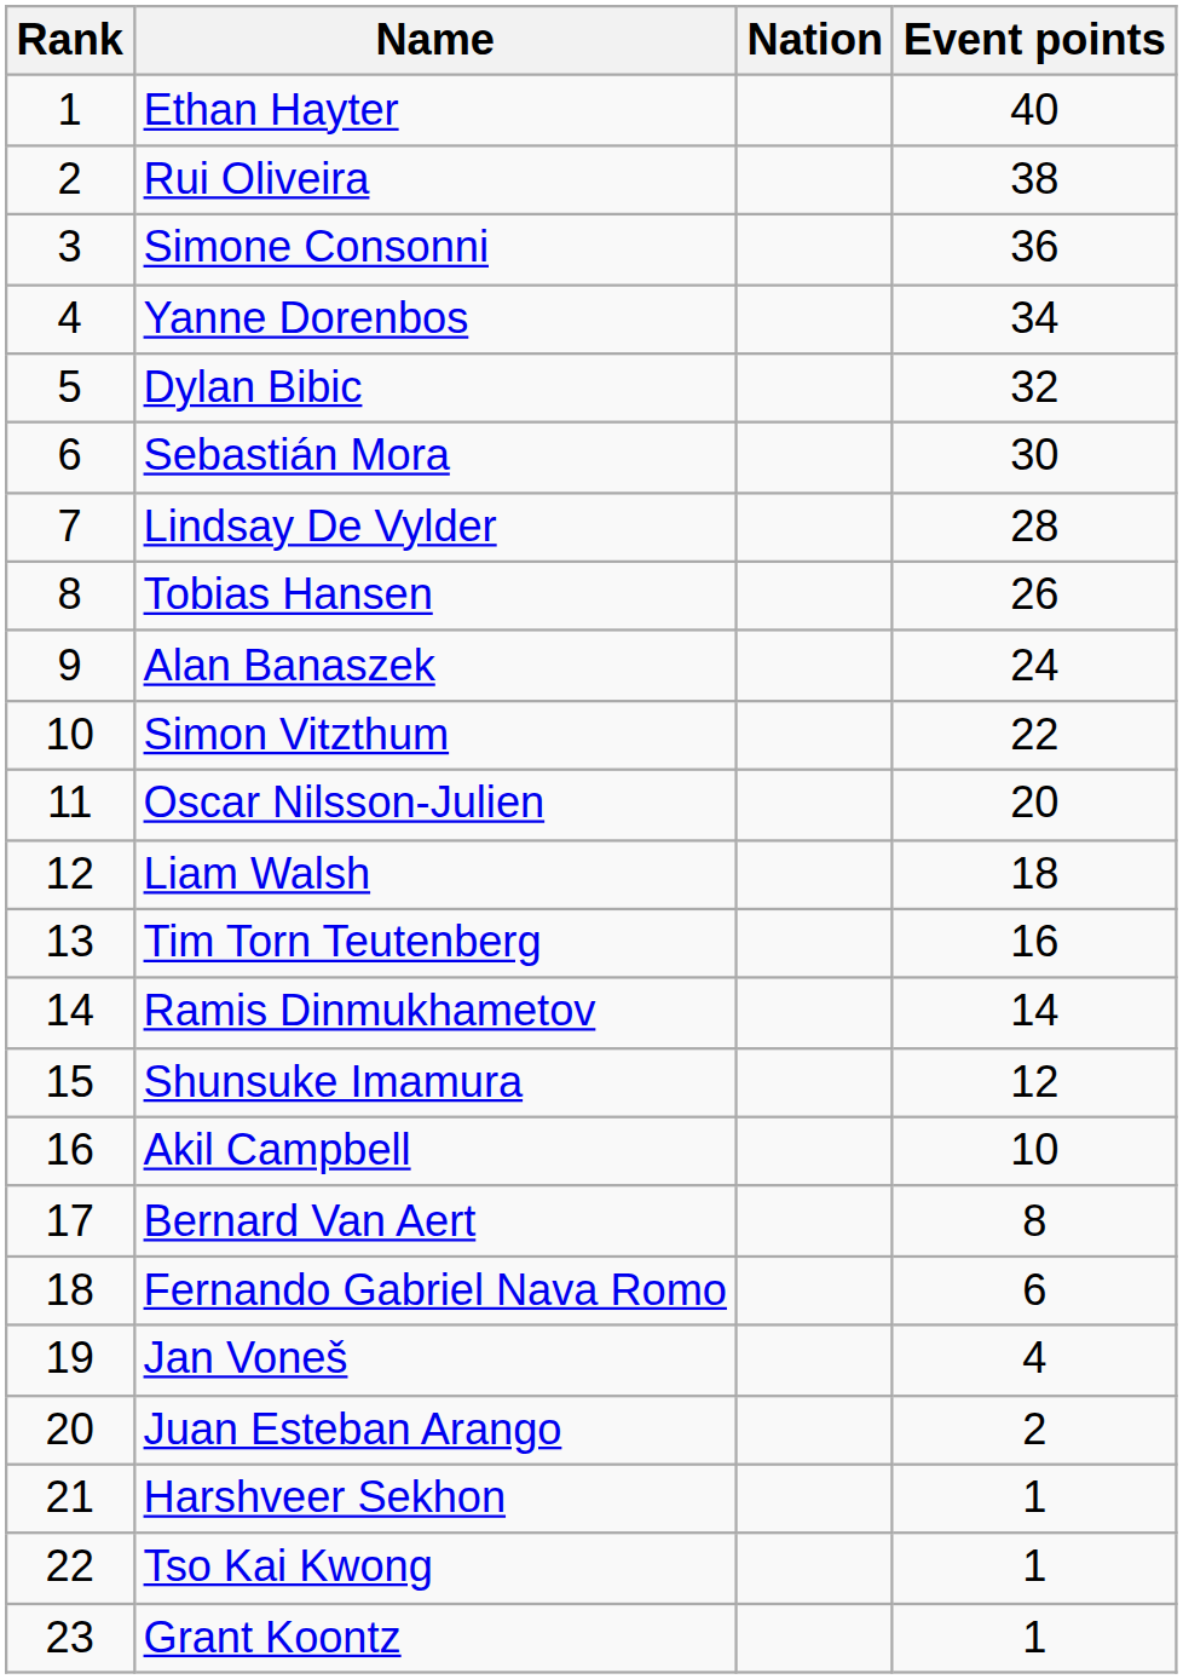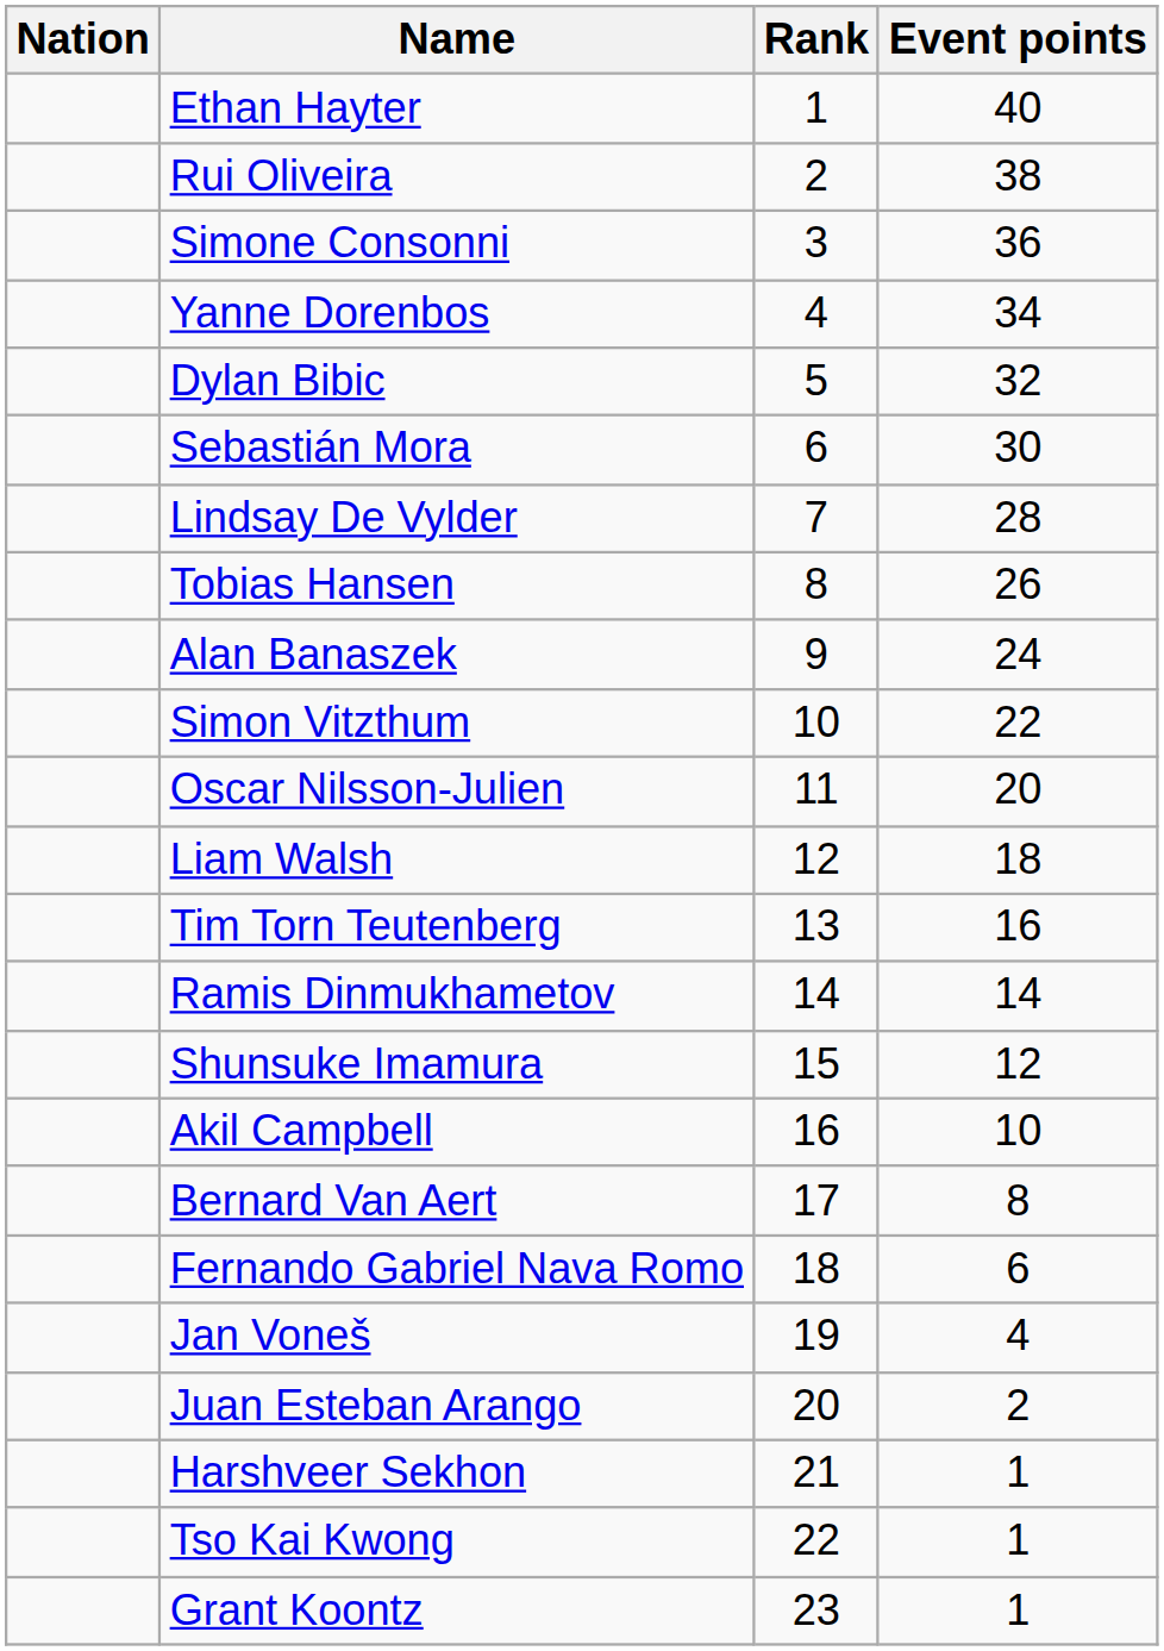 <table class="wikitable sortable" style="text-align:center">
 <tr>
+<th>Nation</th>
+<th>Name</th>
 <th>Rank</th>
-<th>Name</th>
-<th>Nation</th>
 <th>Event points</th>
 </tr>
 <tr>
+<td align=left></td>
+<td align=left><a href='#'>Ethan Hayter</a></td>
 <td>1</td>
-<td align=left><a href='#'>Ethan Hayter</a></td>
-<td align=left></td>
 <td>40</td>
 </tr>
 <tr>
+<td align=left></td>
+<td align=left><a href='#'>Rui Oliveira</a></td>
 <td>2</td>
-<td align=left><a href='#'>Rui Oliveira</a></td>
-<td align=left></td>
 <td>38</td>
 </tr>
 <tr>
+<td align=left></td>
+<td align=left><a href='#'>Simone Consonni</a></td>
 <td>3</td>
-<td align=left><a href='#'>Simone Consonni</a></td>
-<td align=left></td>
 <td>36</td>
 </tr>
 <tr>
+<td align=left></td>
+<td align=left><a href='#'>Yanne Dorenbos</a></td>
 <td>4</td>
-<td align=left><a href='#'>Yanne Dorenbos</a></td>
-<td align=left></td>
 <td>34</td>
 </tr>
 <tr>
+<td align=left></td>
+<td align=left><a href='#'>Dylan Bibic</a></td>
 <td>5</td>
-<td align=left><a href='#'>Dylan Bibic</a></td>
-<td align=left></td>
 <td>32</td>
 </tr>
 <tr>
+<td align=left></td>
+<td align=left><a href='#'>Sebastián Mora</a></td>
 <td>6</td>
-<td align=left><a href='#'>Sebastián Mora</a></td>
-<td align=left></td>
 <td>30</td>
 </tr>
 <tr>
+<td align=left></td>
+<td align=left><a href='#'>Lindsay De Vylder</a></td>
 <td>7</td>
-<td align=left><a href='#'>Lindsay De Vylder</a></td>
-<td align=left></td>
 <td>28</td>
 </tr>
 <tr>
+<td align=left></td>
+<td align=left><a href='#'>Tobias Hansen</a></td>
 <td>8</td>
-<td align=left><a href='#'>Tobias Hansen</a></td>
-<td align=left></td>
 <td>26</td>
 </tr>
 <tr>
+<td align=left></td>
+<td align=left><a href='#'>Alan Banaszek</a></td>
 <td>9</td>
-<td align=left><a href='#'>Alan Banaszek</a></td>
-<td align=left></td>
 <td>24</td>
 </tr>
 <tr>
+<td align=left></td>
+<td align=left><a href='#'>Simon Vitzthum</a></td>
 <td>10</td>
-<td align=left><a href='#'>Simon Vitzthum</a></td>
-<td align=left></td>
 <td>22</td>
 </tr>
 <tr>
+<td align=left></td>
+<td align=left><a href='#'>Oscar Nilsson-Julien</a></td>
 <td>11</td>
-<td align=left><a href='#'>Oscar Nilsson-Julien</a></td>
-<td align=left></td>
 <td>20</td>
 </tr>
 <tr>
+<td align=left></td>
+<td align=left><a href='#'>Liam Walsh</a></td>
 <td>12</td>
-<td align=left><a href='#'>Liam Walsh</a></td>
-<td align=left></td>
 <td>18</td>
 </tr>
 <tr>
+<td align=left></td>
+<td align=left><a href='#'>Tim Torn Teutenberg</a></td>
 <td>13</td>
-<td align=left><a href='#'>Tim Torn Teutenberg</a></td>
-<td align=left></td>
 <td>16</td>
 </tr>
 <tr>
+<td align=left></td>
+<td align=left><a href='#'>Ramis Dinmukhametov</a></td>
 <td>14</td>
-<td align=left><a href='#'>Ramis Dinmukhametov</a></td>
-<td align=left></td>
 <td>14</td>
 </tr>
 <tr>
+<td align=left></td>
+<td align=left><a href='#'>Shunsuke Imamura</a></td>
 <td>15</td>
-<td align=left><a href='#'>Shunsuke Imamura</a></td>
-<td align=left></td>
 <td>12</td>
 </tr>
 <tr>
+<td align=left></td>
+<td align=left><a href='#'>Akil Campbell</a></td>
 <td>16</td>
-<td align=left><a href='#'>Akil Campbell</a></td>
-<td align=left></td>
 <td>10</td>
 </tr>
 <tr>
+<td align=left></td>
+<td align=left><a href='#'>Bernard Van Aert</a></td>
 <td>17</td>
-<td align=left><a href='#'>Bernard Van Aert</a></td>
-<td align=left></td>
 <td>8</td>
 </tr>
 <tr>
+<td align=left></td>
+<td align=left><a href='#'>Fernando Gabriel Nava Romo</a></td>
 <td>18</td>
-<td align=left><a href='#'>Fernando Gabriel Nava Romo</a></td>
-<td align=left></td>
 <td>6</td>
 </tr>
 <tr>
+<td align=left></td>
+<td align=left><a href='#'>Jan Voneš</a></td>
 <td>19</td>
-<td align=left><a href='#'>Jan Voneš</a></td>
-<td align=left></td>
 <td>4</td>
 </tr>
 <tr>
+<td align=left></td>
+<td align=left><a href='#'>Juan Esteban Arango</a></td>
 <td>20</td>
-<td align=left><a href='#'>Juan Esteban Arango</a></td>
-<td align=left></td>
 <td>2</td>
 </tr>
 <tr>
+<td align=left></td>
+<td align=left><a href='#'>Harshveer Sekhon</a></td>
 <td>21</td>
-<td align=left><a href='#'>Harshveer Sekhon</a></td>
-<td align=left></td>
 <td>1</td>
 </tr>
 <tr>
+<td align=left></td>
+<td align=left><a href='#'>Tso Kai Kwong</a></td>
 <td>22</td>
-<td align=left><a href='#'>Tso Kai Kwong</a></td>
-<td align=left></td>
 <td>1</td>
 </tr>
 <tr>
+<td align=left></td>
+<td align=left><a href='#'>Grant Koontz</a></td>
 <td>23</td>
-<td align=left><a href='#'>Grant Koontz</a></td>
-<td align=left></td>
 <td>1</td>
 </tr>
 </table>
